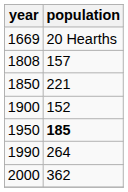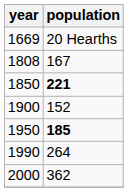 <table class="wikitable">
 <tr>
 <th>year</th>
 <th>population</th>
 </tr>
 <tr>
 <td>1669</td>
 <td>20 Hearths</td>
 </tr>
 <tr>
 <td>1808</td>
-<td>157</td>
+<td>167</td>
 </tr>
 <tr>
 <td>1850</td>
-<td>221</td>
+<td><strong>221</strong></td>
 </tr>
 <tr>
 <td>1900</td>
 <td>152</td>
 </tr>
 <tr>
 <td>1950</td>
 <td><strong>185</strong></td>
 </tr>
 <tr>
 <td>1990</td>
 <td>264</td>
 </tr>
 <tr>
 <td>2000</td>
 <td>362</td>
 </tr>
 <tr>
 </tr>
 </table>
